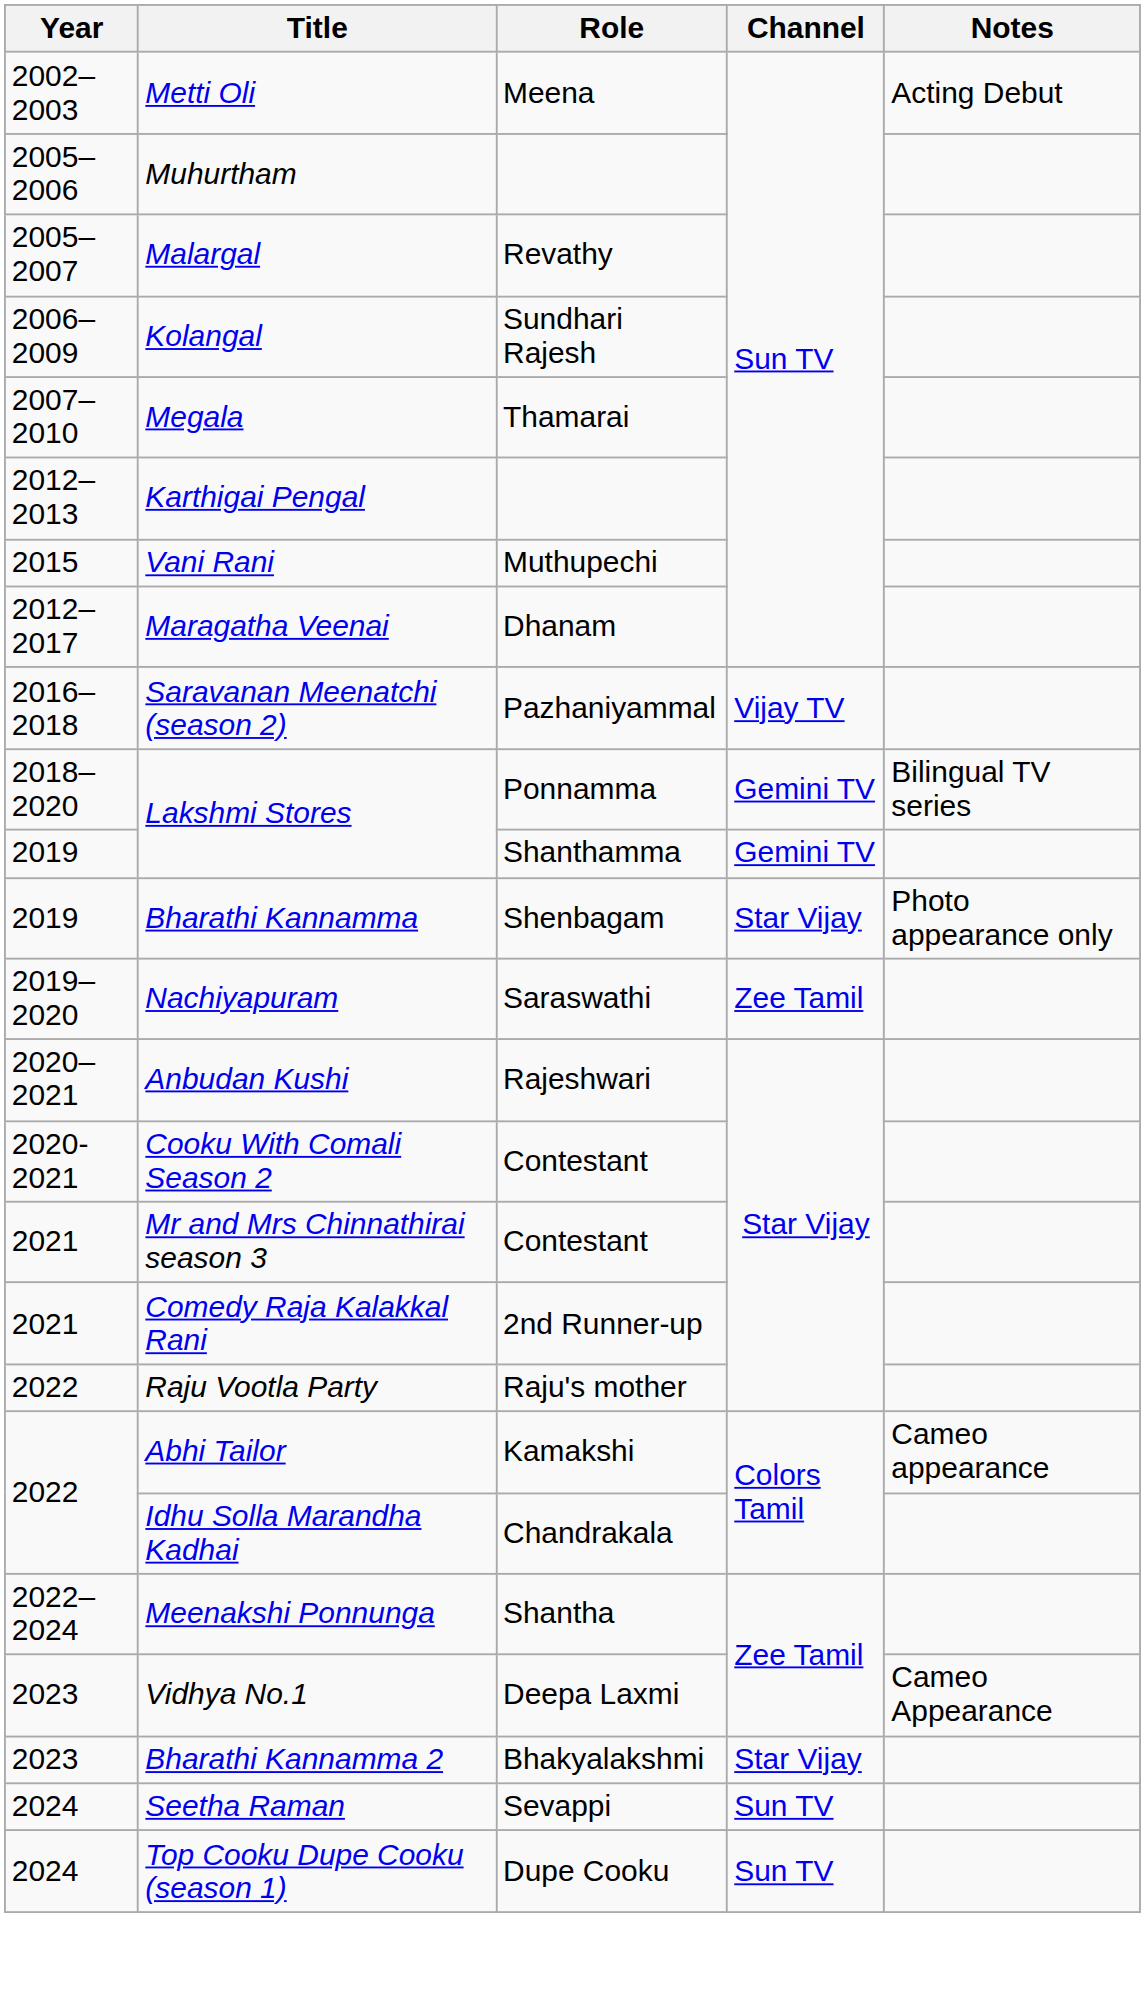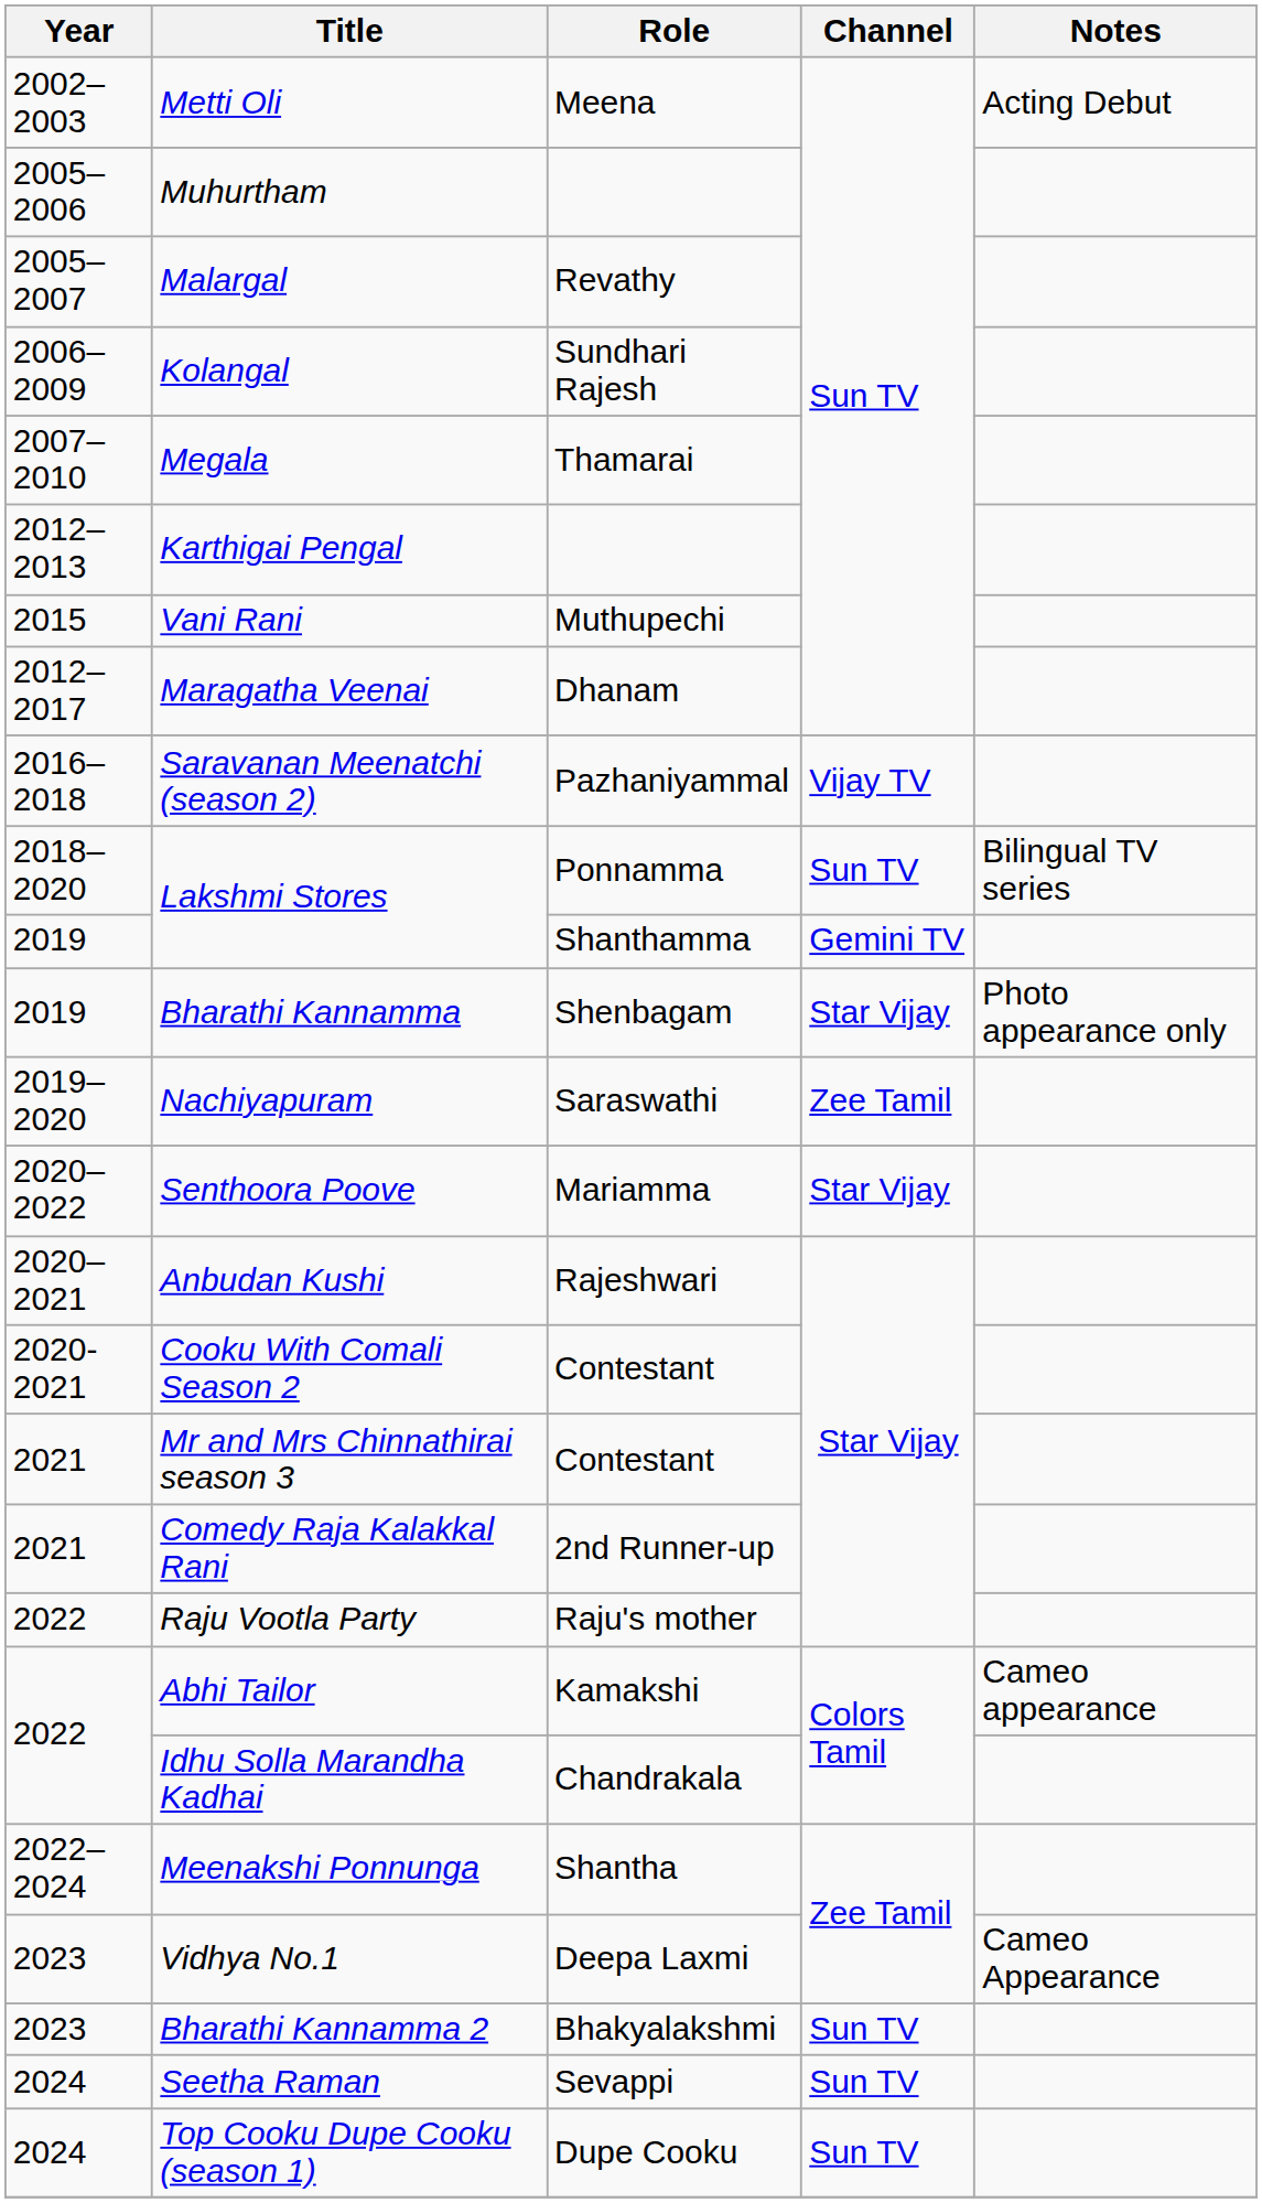 <table class="wikitable sortable">
 <tr>
 <th>Year</th>
 <th>Title</th>
 <th>Role</th>
 <th>Channel</th>
 <th>Notes</th>
 </tr>
 <tr>
 <td>2002–2003</td>
 <td><em><a href='#'>Metti Oli</a></em></td>
 <td>Meena</td>
 <td rowspan="8"><a href='#'>Sun TV</a></td>
 <td>Acting Debut</td>
 </tr>
 <tr>
 <td>2005–2006</td>
 <td><em>Muhurtham</em></td>
 <td></td>
 <td></td>
 </tr>
 <tr>
 <td>2005–2007</td>
 <td><em><a href='#'>Malargal</a></em></td>
 <td>Revathy</td>
 <td></td>
 </tr>
 <tr>
 <td>2006–2009</td>
 <td><em><a href='#'>Kolangal</a></em></td>
 <td>Sundhari Rajesh</td>
 <td></td>
 </tr>
 <tr>
 <td>2007–2010</td>
 <td><em><a href='#'>Megala</a></em></td>
 <td>Thamarai</td>
 <td></td>
 </tr>
 <tr>
 <td>2012–2013</td>
 <td><em><a href='#'>Karthigai Pengal</a></em></td>
 <td></td>
 <td></td>
 </tr>
 <tr>
 <td>2015</td>
 <td><em><a href='#'>Vani Rani</a></em></td>
 <td>Muthupechi</td>
 <td></td>
 </tr>
 <tr>
 <td>2012–2017</td>
 <td><em><a href='#'>Maragatha Veenai</a></em></td>
 <td>Dhanam</td>
 <td></td>
 </tr>
 <tr>
 <td>2016–2018</td>
 <td><em><a href='#'>Saravanan Meenatchi (season 2)</a></em></td>
 <td>Pazhaniyammal</td>
 <td><a href='#'>Vijay TV</a></td>
 <td></td>
 </tr>
 <tr>
 <td>2018–2020</td>
 <td rowspan="2"><em><a href='#'>Lakshmi Stores</a></em></td>
 <td>Ponnamma</td>
-<td><a href='#'>Gemini TV</a></td>
+<td><a href='#'>Sun TV</a></td>
 <td>Bilingual TV series</td>
 </tr>
 <tr>
 <td>2019</td>
 <td>Shanthamma</td>
 <td><a href='#'>Gemini TV</a></td>
 <td></td>
 </tr>
 <tr>
 <td>2019</td>
 <td><em><a href='#'>Bharathi Kannamma</a></em></td>
 <td>Shenbagam</td>
 <td><a href='#'>Star Vijay</a></td>
 <td>Photo appearance only</td>
 </tr>
 <tr>
 <td>2019–2020</td>
 <td><em><a href='#'>Nachiyapuram</a></em></td>
 <td>Saraswathi</td>
 <td><a href='#'>Zee Tamil</a></td>
+<td></td>
+</tr>
+<tr>
+<td>2020–2022</td>
+<td><em><a href='#'>Senthoora Poove</a></em></td>
+<td>Mariamma</td>
+<td><a href='#'>Star Vijay</a></td>
 <td></td>
 </tr>
 <tr>
 <td>2020–2021</td>
 <td><em><a href='#'>Anbudan Kushi</a></em></td>
 <td>Rajeshwari</td>
 <td rowspan="5" style=" text-align:center;"><a href='#'>Star Vijay</a></td>
 <td></td>
 </tr>
 <tr>
 <td>2020-2021</td>
 <td><em><a href='#'>Cooku With Comali Season 2</a></em></td>
 <td>Contestant</td>
 <td></td>
 </tr>
 <tr>
 <td>2021</td>
 <td><em><a href='#'>Mr and Mrs Chinnathirai</a> season 3</em></td>
 <td>Contestant</td>
 <td></td>
 </tr>
 <tr>
 <td>2021</td>
 <td><em><a href='#'>Comedy Raja Kalakkal Rani</a></em></td>
 <td>2nd Runner-up</td>
 <td></td>
 </tr>
 <tr>
 <td>2022</td>
 <td><em>Raju Vootla Party</em></td>
 <td>Raju's mother</td>
 <td></td>
 </tr>
 <tr>
 <td rowspan="2">2022</td>
 <td><em><a href='#'>Abhi Tailor</a></em></td>
 <td>Kamakshi</td>
 <td rowspan="2"><a href='#'>Colors Tamil</a></td>
 <td>Cameo appearance</td>
 </tr>
 <tr>
 <td><em><a href='#'>Idhu Solla Marandha Kadhai</a></em></td>
 <td>Chandrakala</td>
 <td></td>
 </tr>
 <tr>
 <td>2022–2024</td>
 <td><em><a href='#'>Meenakshi Ponnunga</a></em></td>
 <td>Shantha</td>
 <td rowspan="2"><a href='#'>Zee Tamil</a></td>
 <td></td>
 </tr>
 <tr>
 <td>2023</td>
 <td><em>Vidhya No.1</em></td>
 <td>Deepa Laxmi</td>
 <td>Cameo Appearance</td>
 </tr>
 <tr>
 <td>2023</td>
 <td><em><a href='#'>Bharathi Kannamma 2</a></em></td>
 <td>Bhakyalakshmi</td>
-<td><a href='#'>Star Vijay</a></td>
+<td><a href='#'>Sun TV</a></td>
 <td></td>
 </tr>
 <tr>
 <td>2024</td>
 <td><em><a href='#'>Seetha Raman</a></em></td>
 <td>Sevappi</td>
 <td><a href='#'>Sun TV</a></td>
 </tr>
 <tr>
 <td>2024</td>
 <td><em><a href='#'>Top Cooku Dupe Cooku (season 1)</a></em></td>
 <td>Dupe Cooku</td>
 <td><a href='#'>Sun TV</a></td>
 <td></td>
 </tr>
 <tr>
 </tr>
 </table>
